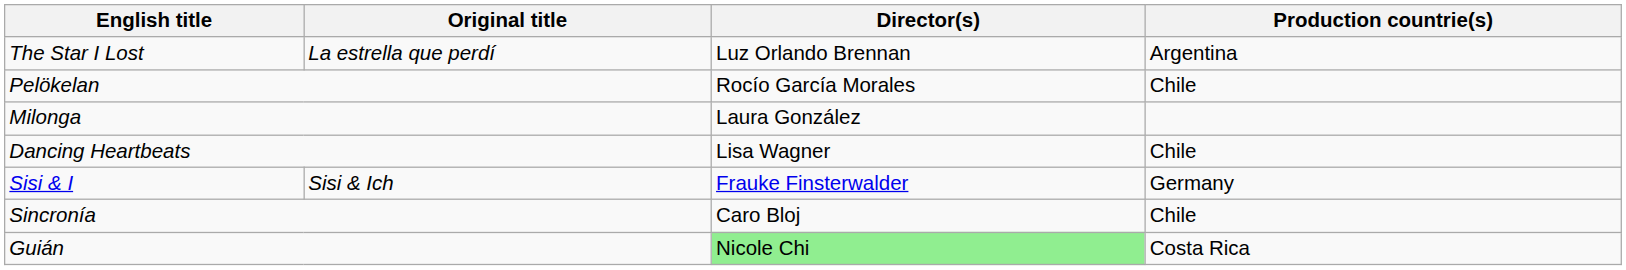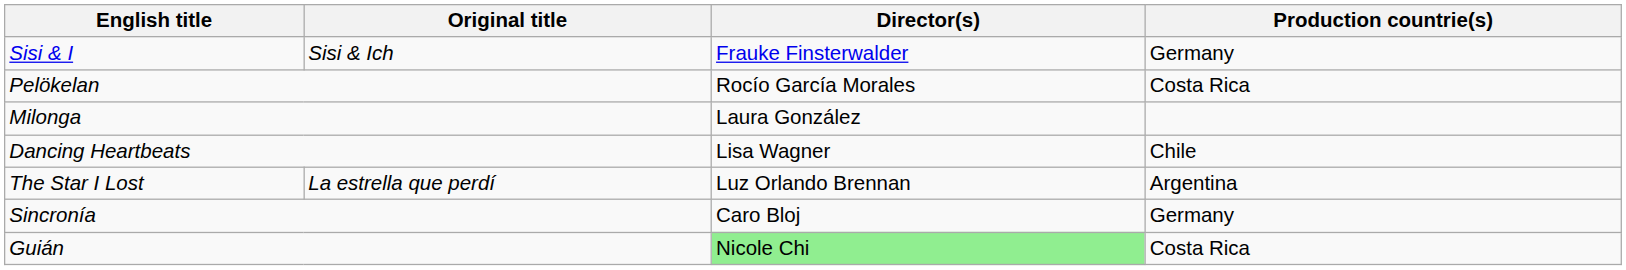 <table class="sortable wikitable" style="width:100%; margin-bottom:4px" cellpadding="5">
 <tr>
 <th scope="col">English title</th>
 <th scope="col">Original title</th>
 <th scope="col">Director(s)</th>
 <th scope="col">Production countrie(s)</th>
 </tr>
 <tr>
-<td><em>The Star I Lost</em></td>
-<td><em>La estrella que perdí</em></td>
-<td>Luz Orlando Brennan</td>
-<td>Argentina</td>
+<td><em><a href='#'>Sisi & I</a></em></td>
+<td><em>Sisi & Ich</em></td>
+<td><a href='#'>Frauke Finsterwalder</a></td>
+<td>Germany</td>
 </tr>
 <tr>
 <td colspan="2"><em>Pelökelan</em></td>
 <td>Rocío García Morales</td>
-<td>Chile</td>
+<td>Costa Rica</td>
 </tr>
 <tr>
 <td colspan="2"><em>Milonga</em></td>
 <td>Laura González</td>
 <td></td>
 </tr>
 <tr>
 <td colspan="2"><em>Dancing Heartbeats</em></td>
 <td>Lisa Wagner</td>
 <td>Chile</td>
 </tr>
 <tr>
-<td><em><a href='#'>Sisi & I</a></em></td>
-<td><em>Sisi & Ich</em></td>
-<td><a href='#'>Frauke Finsterwalder</a></td>
-<td>Germany</td>
+<td><em>The Star I Lost</em></td>
+<td><em>La estrella que perdí</em></td>
+<td>Luz Orlando Brennan</td>
+<td>Argentina</td>
 </tr>
 <tr>
 <td colspan="2"><em>Sincronía</em></td>
 <td>Caro Bloj</td>
-<td>Chile</td>
+<td>Germany</td>
 </tr>
 <tr>
 <td colspan="2"><em>Guián</em></td>
 <td style="background: lightgreen;">Nicole Chi</td>
 <td>Costa Rica</td>
 </tr>
 </table>
